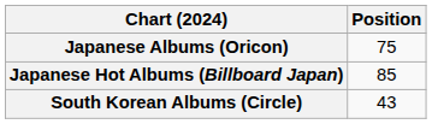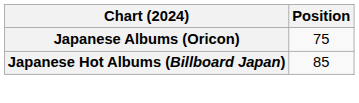 <table class="wikitable sortable plainrowheaders" style="text-align:center">
 <tr>
 <th scope="col">Chart (2024)</th>
 <th scope="col">Position</th>
 </tr>
 <tr>
 <th scope="row">Japanese Albums (Oricon)</th>
 <td>75</td>
 </tr>
 <tr>
 <th scope="row">Japanese Hot Albums (<em>Billboard Japan</em>)</th>
 <td>85</td>
 </tr>
-<tr>
-<th scope="row">South Korean Albums (Circle)</th>
-<td>43</td>
-</tr>
 </table>
